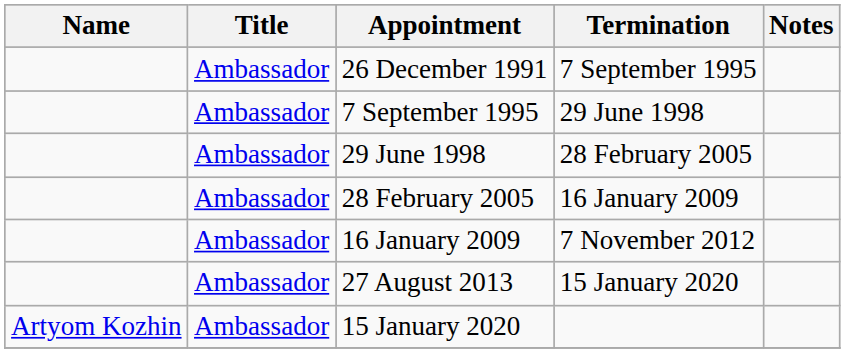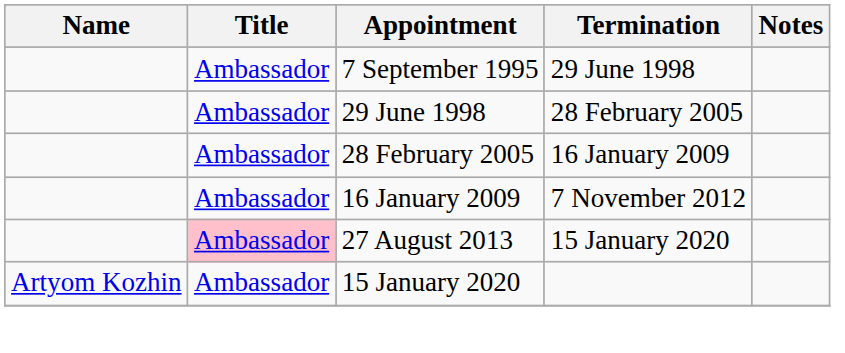 <table class="wikitable">
 <tr valign="middle">
 <th>Name</th>
 <th>Title</th>
 <th>Appointment</th>
 <th>Termination</th>
 <th>Notes</th>
-</tr>
-<tr>
-<td></td>
-<td><a href='#'>Ambassador</a></td>
-<td>26 December 1991</td>
-<td>7 September 1995</td>
-<td></td>
 </tr>
 <tr>
 <td></td>
 <td><a href='#'>Ambassador</a></td>
 <td>7 September 1995</td>
 <td>29 June 1998</td>
 <td></td>
 </tr>
 <tr>
 <td></td>
 <td><a href='#'>Ambassador</a></td>
 <td>29 June 1998</td>
 <td>28 February 2005</td>
 <td></td>
 </tr>
 <tr>
 <td></td>
 <td><a href='#'>Ambassador</a></td>
 <td>28 February 2005</td>
 <td>16 January 2009</td>
 <td></td>
 </tr>
 <tr>
 <td></td>
 <td><a href='#'>Ambassador</a></td>
 <td>16 January 2009</td>
 <td>7 November 2012</td>
 <td></td>
 </tr>
 <tr>
 <td></td>
-<td><a href='#'>Ambassador</a></td>
+<td style="background: pink;"><a href='#'>Ambassador</a></td>
 <td>27 August 2013</td>
 <td>15 January 2020</td>
 <td></td>
 </tr>
 <tr>
 <td><a href='#'>Artyom Kozhin</a></td>
 <td><a href='#'>Ambassador</a></td>
 <td>15 January 2020</td>
 <td></td>
 <td></td>
 </tr>
 <tr>
 </tr>
 </table>
